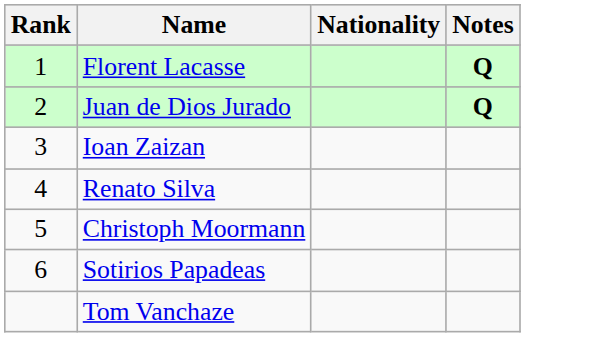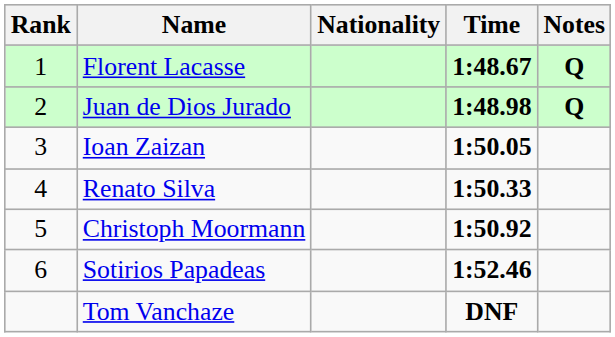 <table class="wikitable sortable" style="text-align:center">
 <tr>
 <th>Rank</th>
 <th>Name</th>
 <th>Nationality</th>
+<th>Time</th>
 <th>Notes</th>
 </tr>
 <tr bgcolor=ccffcc>
 <td>1</td>
 <td align=left><a href='#'>Florent Lacasse</a></td>
 <td align=left></td>
+<td><strong>1:48.67</strong></td>
 <td><strong>Q</strong></td>
 </tr>
 <tr bgcolor=ccffcc>
 <td>2</td>
 <td align=left><a href='#'>Juan de Dios Jurado</a></td>
 <td align=left></td>
+<td><strong>1:48.98</strong></td>
 <td><strong>Q</strong></td>
 </tr>
 <tr>
 <td>3</td>
 <td align=left><a href='#'>Ioan Zaizan</a></td>
 <td align=left></td>
+<td><strong>1:50.05</strong></td>
 <td></td>
 </tr>
 <tr>
 <td>4</td>
 <td align=left><a href='#'>Renato Silva</a></td>
 <td align=left></td>
+<td><strong>1:50.33</strong></td>
 <td></td>
 </tr>
 <tr>
 <td>5</td>
 <td align=left><a href='#'>Christoph Moormann</a></td>
 <td align=left></td>
+<td><strong>1:50.92</strong></td>
 <td></td>
 </tr>
 <tr>
 <td>6</td>
 <td align=left><a href='#'>Sotirios Papadeas</a></td>
 <td align=left></td>
+<td><strong>1:52.46</strong></td>
 <td></td>
 </tr>
 <tr>
 <td></td>
 <td align=left><a href='#'>Tom Vanchaze</a></td>
 <td align=left></td>
+<td><strong>DNF</strong></td>
 <td></td>
 </tr>
 </table>
